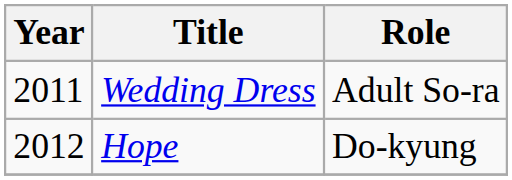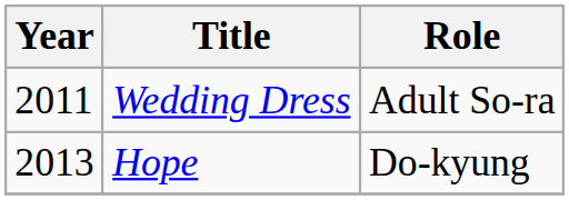 <table class="wikitable sortable plainrowheaders">
 <tr>
 <th width=10>Year</th>
 <th>Title</th>
 <th>Role</th>
 </tr>
 <tr>
 <td>2011</td>
 <td><em><a href='#'>Wedding Dress</a></em></td>
 <td>Adult So-ra</td>
 </tr>
 <tr>
-<td>2012</td>
+<td>2013</td>
 <td><em><a href='#'>Hope</a></em></td>
 <td>Do-kyung</td>
 </tr>
 <tr>
 </tr>
 </table>
